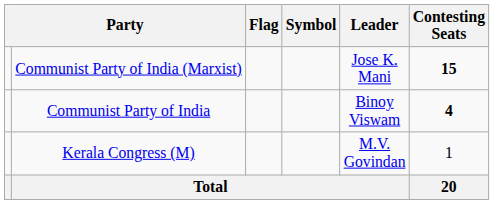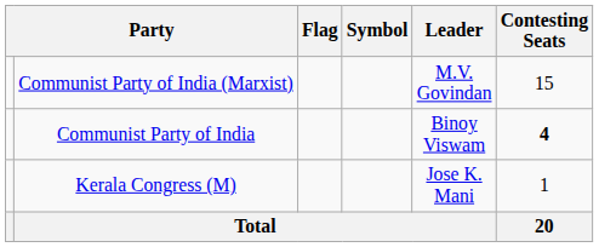 <table class="wikitable" style="text-align:center">
 <tr>
 <th colspan="2" style="width: 40px;">Party</th>
 <th style="width: 20px;">Flag</th>
 <th style="width: 20px;">Symbol</th>
 <th style="width: 20px;">Leader</th>
 <th style="width: 10px;">Contesting Seats</th>
 </tr>
 <tr>
 <td></td>
 <td><a href='#'>Communist Party of India (Marxist)</a></td>
 <td></td>
 <td></td>
-<td><a href='#'>Jose K. Mani</a></td>
-<td><strong>15</strong></td>
+<td><a href='#'>M.V. Govindan</a></td>
+<td>15</td>
 </tr>
 <tr>
 <td></td>
 <td><a href='#'>Communist Party of India</a></td>
 <td></td>
 <td></td>
 <td><a href='#'>Binoy Viswam</a></td>
 <td><strong>4</strong></td>
 </tr>
 <tr>
 <td></td>
 <td><a href='#'>Kerala Congress (M)</a></td>
 <td></td>
 <td></td>
-<td><a href='#'>M.V. Govindan</a></td>
+<td><a href='#'>Jose K. Mani</a></td>
 <td>1</td>
 </tr>
 <tr>
 <th></th>
 <th Colspan=4>Total</th>
 <th>20</th>
 </tr>
 </table>
